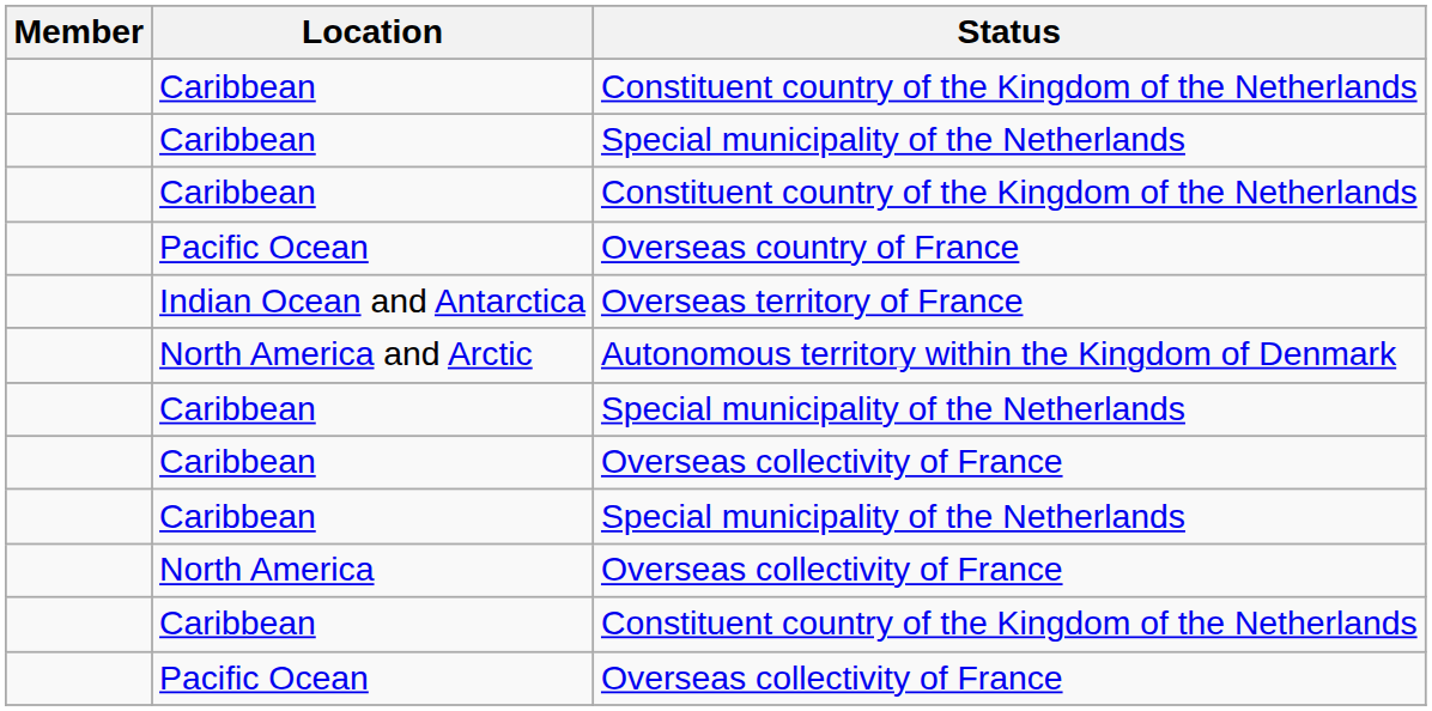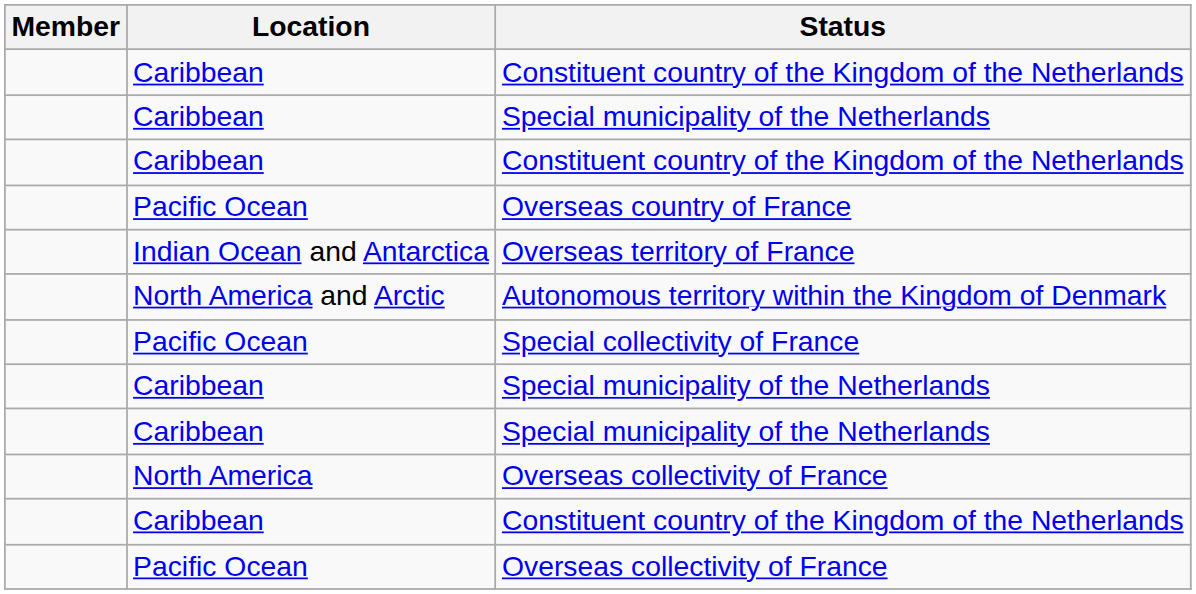 <table class="wikitable sortable">
 <tr>
 <th>Member</th>
 <th>Location</th>
 <th>Status</th>
 </tr>
 <tr>
 <td></td>
 <td><a href='#'>Caribbean</a></td>
 <td> <a href='#'>Constituent country of the Kingdom of the Netherlands</a></td>
 </tr>
 <tr>
 <td></td>
 <td><a href='#'>Caribbean</a></td>
 <td> <a href='#'>Special municipality of the Netherlands</a></td>
 </tr>
 <tr>
 <td></td>
 <td><a href='#'>Caribbean</a></td>
 <td> <a href='#'>Constituent country of the Kingdom of the Netherlands</a></td>
 </tr>
 <tr>
 <td></td>
 <td><a href='#'>Pacific Ocean</a></td>
 <td> <a href='#'>Overseas country of France</a></td>
 </tr>
 <tr>
 <td></td>
 <td><a href='#'>Indian Ocean</a> and <a href='#'>Antarctica</a></td>
 <td> <a href='#'>Overseas territory of France</a></td>
 </tr>
 <tr>
 <td></td>
 <td><a href='#'>North America</a> and <a href='#'>Arctic</a></td>
 <td> <a href='#'>Autonomous territory within the Kingdom of Denmark</a></td>
 </tr>
 <tr>
 <td></td>
-<td><a href='#'>Caribbean</a></td>
-<td> <a href='#'>Special municipality of the Netherlands</a></td>
+<td><a href='#'>Pacific Ocean</a></td>
+<td> <a href='#'>Special collectivity of France</a></td>
 </tr>
 <tr>
 <td></td>
 <td><a href='#'>Caribbean</a></td>
-<td> <a href='#'>Overseas collectivity of France</a></td>
+<td> <a href='#'>Special municipality of the Netherlands</a></td>
 </tr>
 <tr>
 <td></td>
 <td><a href='#'>Caribbean</a></td>
 <td> <a href='#'>Special municipality of the Netherlands</a></td>
 </tr>
 <tr>
 <td></td>
 <td><a href='#'>North America</a></td>
 <td> <a href='#'>Overseas collectivity of France</a></td>
 </tr>
 <tr>
 <td></td>
 <td><a href='#'>Caribbean</a></td>
 <td> <a href='#'>Constituent country of the Kingdom of the Netherlands</a></td>
 </tr>
 <tr>
 <td></td>
 <td><a href='#'>Pacific Ocean</a></td>
 <td> <a href='#'>Overseas collectivity of France</a></td>
 </tr>
 </table>
